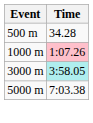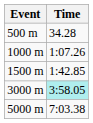 <table class="wikitable" border="1">
 <tr>
 <th>Event</th>
 <th>Time</th>
 </tr>
 <tr>
 <td>500 m</td>
 <td>34.28</td>
 </tr>
 <tr>
 <td>1000 m</td>
-<td style="background: pink;">1:07.26</td>
+<td>1:07.26</td>
+</tr>
+<tr>
+<td>1500 m</td>
+<td>1:42.85</td>
 </tr>
 <tr>
 <td>3000 m</td>
 <td style="background: paleturquoise;">3:58.05</td>
 </tr>
 <tr>
 <td>5000 m</td>
 <td>7:03.38</td>
 </tr>
 </table>
